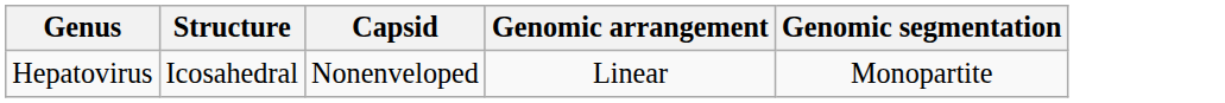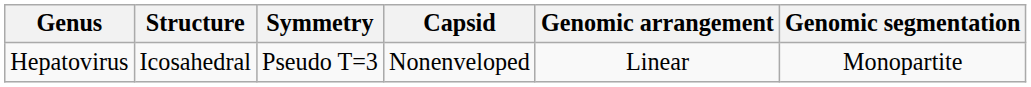 <table class="wikitable sortable" style="text-align:center">
 <tr>
 <th>Genus</th>
 <th>Structure</th>
+<th>Symmetry</th>
 <th>Capsid</th>
 <th>Genomic arrangement</th>
 <th>Genomic segmentation</th>
 </tr>
 <tr>
 <td>Hepatovirus</td>
 <td>Icosahedral</td>
+<td>Pseudo T=3</td>
 <td>Nonenveloped</td>
 <td>Linear</td>
 <td>Monopartite</td>
 </tr>
 </table>
